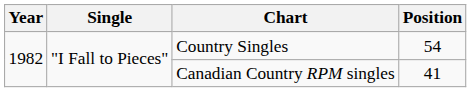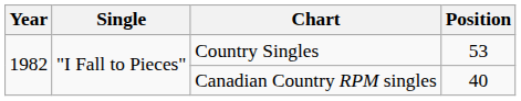 <table class="wikitable">
 <tr>
 <th>Year</th>
 <th>Single</th>
 <th>Chart</th>
 <th>Position</th>
 </tr>
 <tr>
 <td rowspan="2">1982</td>
 <td rowspan="2">"I Fall to Pieces"</td>
 <td>Country Singles</td>
-<td align="center">54</td>
+<td align="center">53</td>
 </tr>
 <tr>
 <td>Canadian Country <em>RPM</em> singles</td>
-<td align="center">41</td>
+<td align="center">40</td>
 </tr>
 </table>
